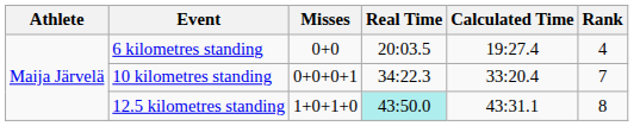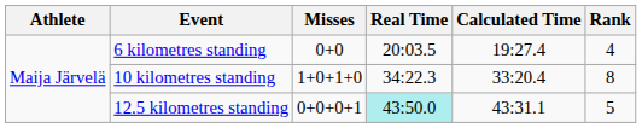 <table class="wikitable" style="font-size:90%">
 <tr>
 <th>Athlete</th>
 <th>Event</th>
 <th>Misses</th>
 <th>Real Time</th>
 <th>Calculated Time</th>
 <th>Rank</th>
 </tr>
 <tr align=center>
 <td align=left rowspan=3><a href='#'>Maija Järvelä</a></td>
 <td align=left><a href='#'>6 kilometres standing</a></td>
 <td>0+0</td>
 <td>20:03.5</td>
 <td>19:27.4</td>
 <td>4</td>
 </tr>
 <tr align=center>
 <td align=left><a href='#'>10 kilometres standing</a></td>
-<td>0+0+0+1</td>
+<td>1+0+1+0</td>
 <td>34:22.3</td>
 <td>33:20.4</td>
-<td>7</td>
+<td>8</td>
 </tr>
 <tr align=center>
 <td align=left><a href='#'>12.5 kilometres standing</a></td>
-<td>1+0+1+0</td>
+<td>0+0+0+1</td>
 <td style="background: paleturquoise;">43:50.0</td>
 <td>43:31.1</td>
-<td>8</td>
+<td>5</td>
 </tr>
 </table>
